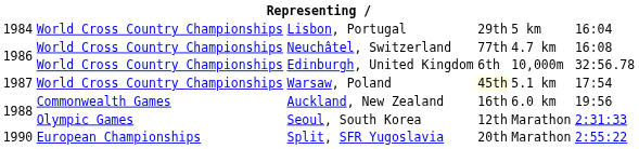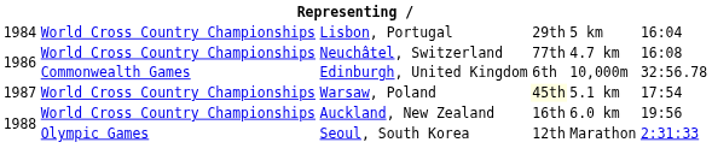 <table>
 <tr>
 <th colspan="6">Representing  / </th>
 </tr>
 <tr>
 <td>1984</td>
 <td><a href='#'>World Cross Country Championships</a></td>
 <td><a href='#'>Lisbon</a>, Portugal</td>
 <td>29th</td>
 <td>5 km</td>
 <td>16:04</td>
 </tr>
 <tr>
 <td rowspan=2>1986</td>
 <td><a href='#'>World Cross Country Championships</a></td>
 <td><a href='#'>Neuchâtel</a>, Switzerland</td>
 <td>77th</td>
 <td>4.7 km</td>
 <td>16:08</td>
 </tr>
 <tr>
-<td><a href='#'>World Cross Country Championships</a></td>
+<td><a href='#'>Commonwealth Games</a></td>
 <td><a href='#'>Edinburgh</a>, United Kingdom</td>
 <td>6th</td>
 <td>10,000m</td>
 <td>32:56.78</td>
 </tr>
 <tr>
 <td>1987</td>
 <td><a href='#'>World Cross Country Championships</a></td>
 <td><a href='#'>Warsaw</a>, Poland</td>
 <td style="background: lightyellow;">45th</td>
 <td>5.1 km</td>
 <td>17:54</td>
 </tr>
 <tr>
 <td rowspan=2>1988</td>
-<td><a href='#'>Commonwealth Games</a></td>
+<td><a href='#'>World Cross Country Championships</a></td>
 <td><a href='#'>Auckland</a>, New Zealand</td>
 <td>16th</td>
 <td>6.0 km</td>
 <td>19:56</td>
 </tr>
 <tr>
 <td><a href='#'>Olympic Games</a></td>
 <td><a href='#'>Seoul</a>, South Korea</td>
 <td>12th</td>
 <td>Marathon</td>
 <td><a href='#'>2:31:33</a></td>
 </tr>
-<tr>
-<td>1990</td>
-<td><a href='#'>European Championships</a></td>
-<td><a href='#'>Split</a>, <a href='#'>SFR Yugoslavia</a></td>
-<td>20th</td>
-<td>Marathon</td>
-<td><a href='#'>2:55:22</a></td>
-</tr>
 </table>
